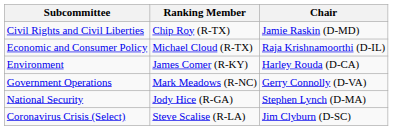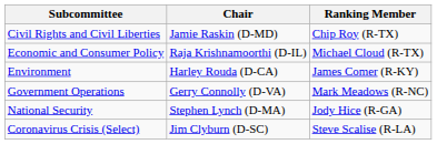 <table class="wikitable">
 <tr>
 <th>Subcommittee</th>
+<th>Chair</th>
 <th>Ranking Member</th>
-<th>Chair</th>
 </tr>
 <tr>
 <td><a href='#'>Civil Rights and Civil Liberties</a></td>
+<td><a href='#'>Jamie Raskin</a> (D-MD)</td>
 <td><a href='#'>Chip Roy</a> (R-TX)</td>
-<td><a href='#'>Jamie Raskin</a> (D-MD)</td>
 </tr>
 <tr>
 <td><a href='#'>Economic and Consumer Policy</a></td>
+<td><a href='#'>Raja Krishnamoorthi</a> (D-IL)</td>
 <td><a href='#'>Michael Cloud</a> (R-TX)</td>
-<td><a href='#'>Raja Krishnamoorthi</a> (D-IL)</td>
 </tr>
 <tr>
 <td><a href='#'>Environment</a></td>
+<td><a href='#'>Harley Rouda</a> (D-CA)</td>
 <td><a href='#'>James Comer</a> (R-KY)</td>
-<td><a href='#'>Harley Rouda</a> (D-CA)</td>
 </tr>
 <tr>
 <td><a href='#'>Government Operations</a></td>
+<td><a href='#'>Gerry Connolly</a> (D-VA)</td>
 <td><a href='#'>Mark Meadows</a> (R-NC)</td>
-<td><a href='#'>Gerry Connolly</a> (D-VA)</td>
 </tr>
 <tr>
 <td><a href='#'>National Security</a></td>
+<td><a href='#'>Stephen Lynch</a> (D-MA)</td>
 <td><a href='#'>Jody Hice</a> (R-GA)</td>
-<td><a href='#'>Stephen Lynch</a> (D-MA)</td>
 </tr>
 <tr>
 <td><a href='#'>Coronavirus Crisis (Select)</a></td>
+<td><a href='#'>Jim Clyburn</a> (D-SC)</td>
 <td><a href='#'>Steve Scalise</a> (R-LA)</td>
-<td><a href='#'>Jim Clyburn</a> (D-SC)</td>
 </tr>
 </table>
